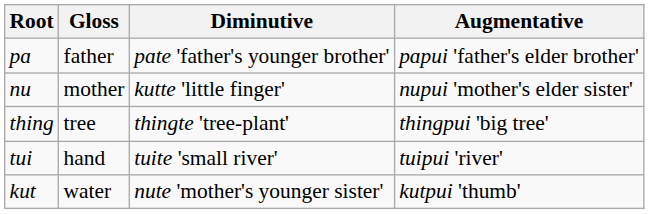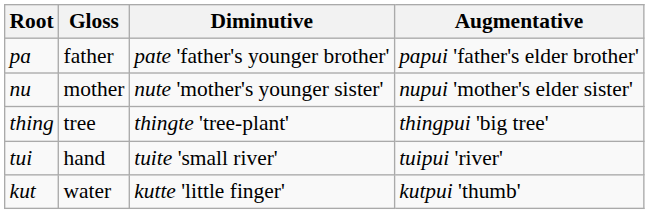 <table class="wikitable">
 <tr>
 <th>Root</th>
 <th>Gloss</th>
 <th>Diminutive</th>
 <th>Augmentative</th>
 </tr>
 <tr>
 <td><em>pɑ</em></td>
 <td>father</td>
 <td><em>pɑte</em> 'father's younger brother'</td>
 <td><em>pɑpui</em> 'father's elder brother'</td>
 </tr>
 <tr>
 <td><em>nu</em></td>
 <td>mother</td>
-<td><em>kutte</em> 'little finger'</td>
+<td><em>nute</em> 'mother's younger sister'</td>
 <td><em>nupui</em> 'mother's elder sister'</td>
 </tr>
 <tr>
 <td><em>thing</em></td>
 <td>tree</td>
 <td><em>thingte</em> 'tree-plant'</td>
 <td><em>thingpui</em> 'big tree'</td>
 </tr>
 <tr>
 <td><em>tui</em></td>
 <td>hand</td>
 <td><em>tuite</em> 'small river'</td>
 <td><em>tuipui</em> 'river'</td>
 </tr>
 <tr>
 <td><em>kut</em></td>
 <td>water</td>
-<td><em>nute</em> 'mother's younger sister'</td>
+<td><em>kutte</em> 'little finger'</td>
 <td><em>kutpui</em> 'thumb'</td>
 </tr>
 </table>
